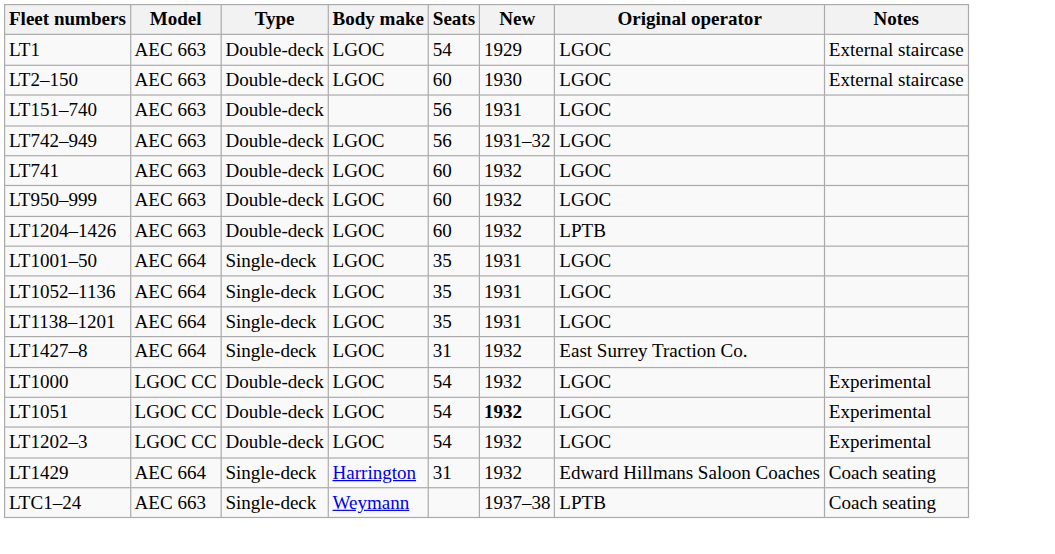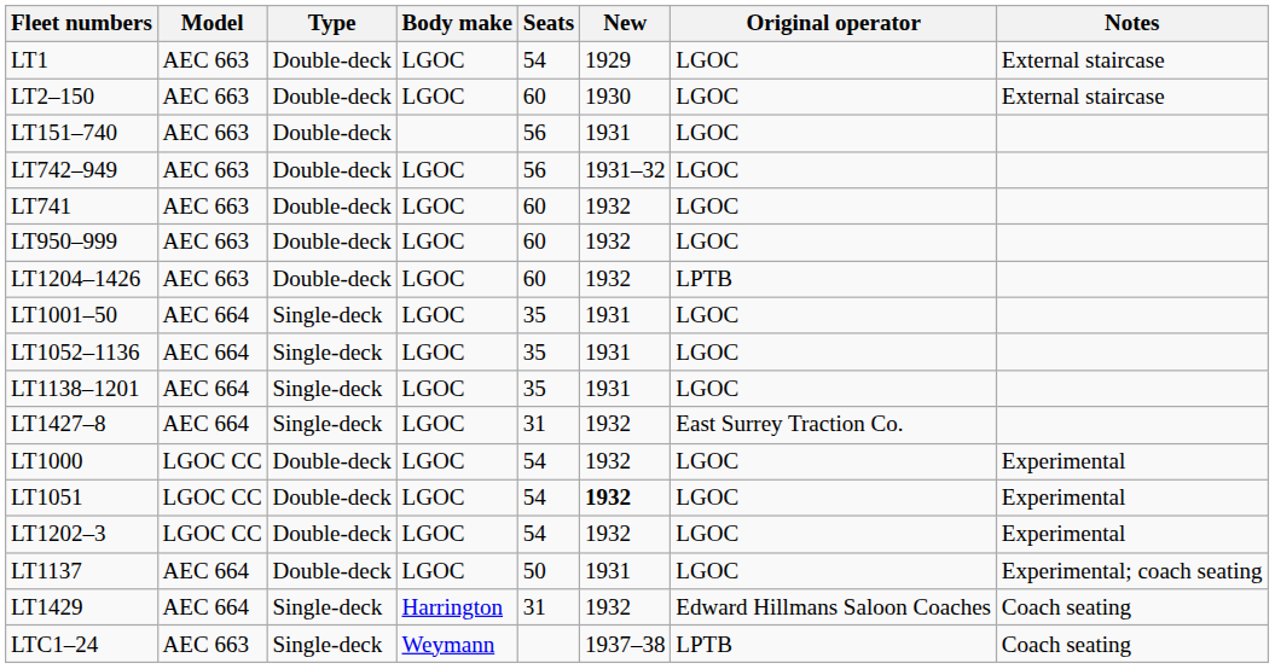 <table class="wikitable sortable">
 <tr>
 <th>Fleet numbers</th>
 <th>Model</th>
 <th>Type</th>
 <th>Body make</th>
 <th>Seats</th>
 <th>New</th>
 <th>Original operator</th>
 <th>Notes</th>
 </tr>
 <tr>
 <td sortkey="LT 0001">LT1</td>
 <td>AEC 663</td>
 <td>Double-deck</td>
 <td>LGOC</td>
 <td>54</td>
 <td>1929</td>
 <td>LGOC</td>
 <td>External staircase</td>
 </tr>
 <tr>
 <td sortkey="LT 0002">LT2–150</td>
 <td>AEC 663</td>
 <td>Double-deck</td>
 <td>LGOC</td>
 <td>60</td>
 <td>1930</td>
 <td>LGOC</td>
 <td>External staircase</td>
 </tr>
 <tr>
 <td sortkey="LT 0151">LT151–740</td>
 <td>AEC 663</td>
 <td>Double-deck</td>
 <td></td>
 <td>56</td>
 <td>1931</td>
 <td>LGOC</td>
 <td></td>
 </tr>
 <tr>
 <td sortkey="LT 0742">LT742–949</td>
 <td>AEC 663</td>
 <td>Double-deck</td>
 <td>LGOC</td>
 <td>56</td>
 <td>1931–32</td>
 <td>LGOC</td>
 <td></td>
 </tr>
 <tr>
 <td sortkey="LT 0741">LT741</td>
 <td>AEC 663</td>
 <td>Double-deck</td>
 <td>LGOC</td>
 <td>60</td>
 <td>1932</td>
 <td>LGOC</td>
 <td></td>
 </tr>
 <tr>
 <td sortkey="LT 0950">LT950–999</td>
 <td>AEC 663</td>
 <td>Double-deck</td>
 <td>LGOC</td>
 <td>60</td>
 <td>1932</td>
 <td>LGOC</td>
 <td></td>
 </tr>
 <tr>
 <td sortkey="LT 1204">LT1204–1426</td>
 <td>AEC 663</td>
 <td>Double-deck</td>
 <td>LGOC</td>
 <td>60</td>
 <td>1932</td>
 <td>LPTB</td>
 <td></td>
 </tr>
 <tr>
 <td sortkey="LT 1001">LT1001–50</td>
 <td>AEC 664</td>
 <td>Single-deck</td>
 <td>LGOC</td>
 <td>35</td>
 <td>1931</td>
 <td>LGOC</td>
 <td></td>
 </tr>
 <tr>
 <td sortkey="LT 1052">LT1052–1136</td>
 <td>AEC 664</td>
 <td>Single-deck</td>
 <td>LGOC</td>
 <td>35</td>
 <td>1931</td>
 <td>LGOC</td>
 <td></td>
 </tr>
 <tr>
 <td sortkey="LT 1138">LT1138–1201</td>
 <td>AEC 664</td>
 <td>Single-deck</td>
 <td>LGOC</td>
 <td>35</td>
 <td>1931</td>
 <td>LGOC</td>
 <td></td>
 </tr>
 <tr>
 <td sortkey="LT 1427">LT1427–8</td>
 <td>AEC 664</td>
 <td>Single-deck</td>
 <td>LGOC</td>
 <td>31</td>
 <td>1932</td>
 <td>East Surrey Traction Co.</td>
 <td></td>
 </tr>
 <tr>
 <td sortkey="LT 1000">LT1000</td>
 <td>LGOC CC</td>
 <td>Double-deck</td>
 <td>LGOC</td>
 <td>54</td>
 <td>1932</td>
 <td>LGOC</td>
 <td>Experimental</td>
 </tr>
 <tr>
 <td sortkey="LT 1051">LT1051</td>
 <td>LGOC CC</td>
 <td>Double-deck</td>
 <td>LGOC</td>
 <td>54</td>
 <td><strong>1932</strong></td>
 <td>LGOC</td>
 <td>Experimental</td>
 </tr>
 <tr>
 <td sortkey="LT 1202">LT1202–3</td>
 <td>LGOC CC</td>
 <td>Double-deck</td>
 <td>LGOC</td>
 <td>54</td>
 <td>1932</td>
 <td>LGOC</td>
 <td>Experimental</td>
 </tr>
 <tr>
+<td sortkey="LT 1137">LT1137</td>
+<td>AEC 664</td>
+<td>Double-deck</td>
+<td>LGOC</td>
+<td>50</td>
+<td>1931</td>
+<td>LGOC</td>
+<td>Experimental; coach seating</td>
+</tr>
+<tr>
 <td sortkey="LT 1429">LT1429</td>
 <td>AEC 664</td>
 <td>Single-deck</td>
 <td><a href='#'>Harrington</a></td>
 <td>31</td>
 <td>1932</td>
 <td>Edward Hillmans Saloon Coaches</td>
 <td>Coach seating</td>
 </tr>
 <tr>
 <td sortkey="LTC0001">LTC1–24</td>
 <td>AEC 663</td>
 <td>Single-deck</td>
 <td><a href='#'>Weymann</a></td>
 <td></td>
 <td>1937–38</td>
 <td>LPTB</td>
 <td>Coach seating</td>
 </tr>
 </table>
